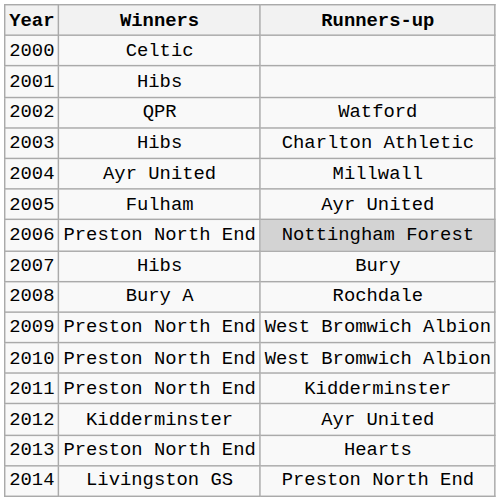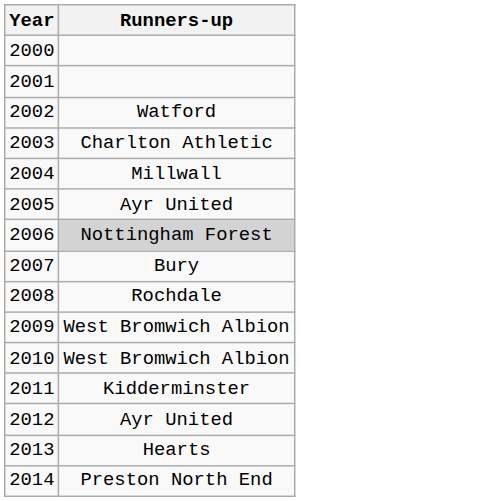 <table class="wikitable" style="text-align: center">
 <tr>
 <th>Year</th>
-<th>Winners</th>
 <th>Runners-up</th>
 </tr>
 <tr>
 <td>2000</td>
-<td>Celtic</td>
 <td></td>
 </tr>
 <tr>
 <td>2001</td>
-<td>Hibs</td>
 <td></td>
 </tr>
 <tr>
 <td>2002</td>
-<td>QPR</td>
 <td>Watford</td>
 </tr>
 <tr>
 <td>2003</td>
-<td>Hibs</td>
 <td>Charlton Athletic</td>
 </tr>
 <tr>
 <td>2004</td>
-<td>Ayr United</td>
 <td>Millwall</td>
 </tr>
 <tr>
 <td>2005</td>
-<td>Fulham</td>
 <td>Ayr United</td>
 </tr>
 <tr>
 <td>2006</td>
-<td>Preston North End</td>
 <td style="background: lightgrey;">Nottingham Forest</td>
 </tr>
 <tr>
 <td>2007</td>
-<td>Hibs</td>
 <td>Bury</td>
 </tr>
 <tr>
 <td>2008</td>
-<td>Bury A</td>
 <td>Rochdale</td>
 </tr>
 <tr>
 <td>2009</td>
-<td>Preston North End</td>
 <td>West Bromwich Albion</td>
 </tr>
 <tr>
 <td>2010</td>
-<td>Preston North End</td>
 <td>West Bromwich Albion</td>
 </tr>
 <tr>
 <td>2011</td>
-<td>Preston North End</td>
 <td>Kidderminster</td>
 </tr>
 <tr>
 <td>2012</td>
-<td>Kidderminster</td>
 <td>Ayr United</td>
 </tr>
 <tr>
 <td>2013</td>
-<td>Preston North End</td>
 <td>Hearts</td>
 </tr>
 <tr>
 <td>2014</td>
-<td>Livingston GS</td>
 <td>Preston North End</td>
 </tr>
 </table>
